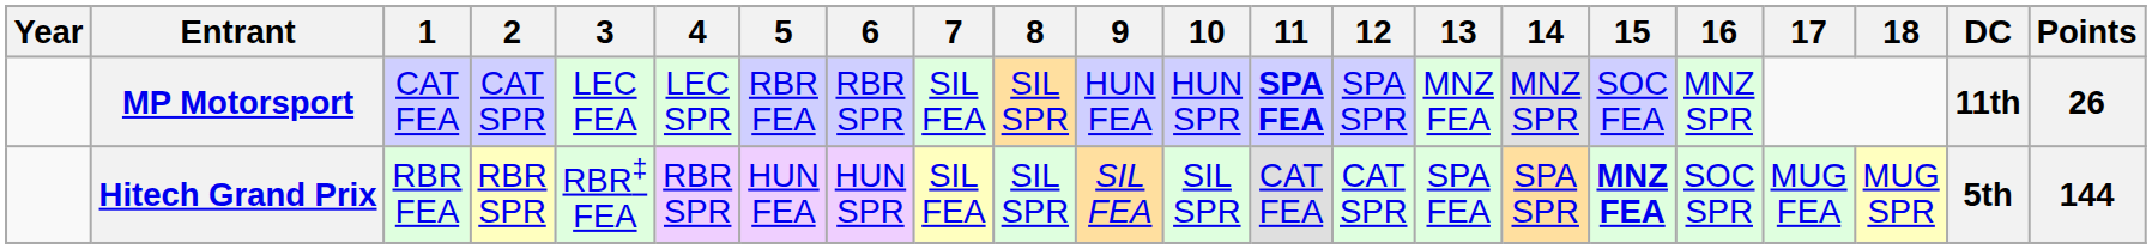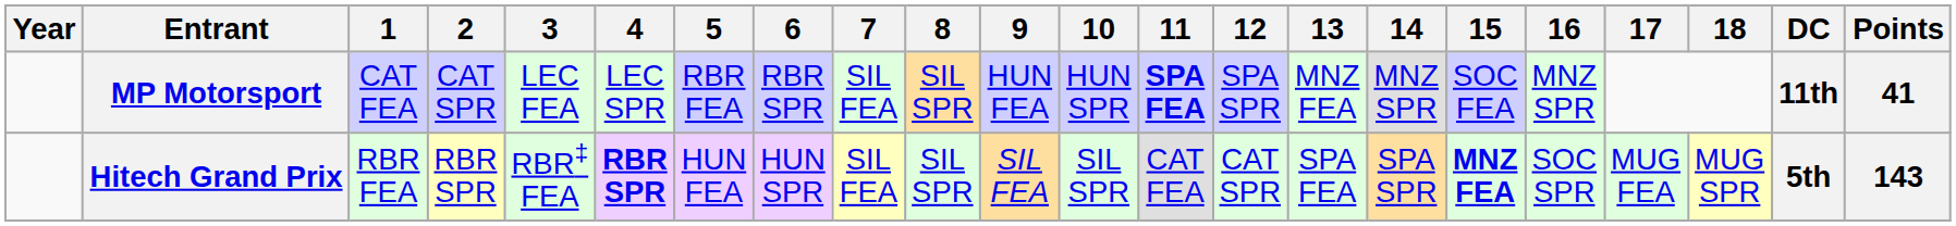 <table class="wikitable" style="text-align:center; font-size:85%">
 <tr>
 <th>Year</th>
 <th>Entrant</th>
 <th>1</th>
 <th>2</th>
 <th>3</th>
 <th>4</th>
 <th>5</th>
 <th>6</th>
 <th>7</th>
 <th>8</th>
 <th>9</th>
 <th>10</th>
 <th>11</th>
 <th>12</th>
 <th>13</th>
 <th>14</th>
 <th>15</th>
 <th>16</th>
 <th>17</th>
 <th>18</th>
 <th>DC</th>
 <th>Points</th>
 </tr>
 <tr>
 <td></td>
 <th nowrap><a href='#'>MP Motorsport</a></th>
 <td style="background:#CFCFFF;"><a href='#'>CAT<br>FEA</a><br></td>
 <td style="background:#CFCFFF;"><a href='#'>CAT<br>SPR</a><br></td>
 <td style="background:#DFFFDF;"><a href='#'>LEC<br>FEA</a><br></td>
 <td style="background:#DFFFDF;"><a href='#'>LEC<br>SPR</a><br></td>
 <td style="background:#CFCFFF;"><a href='#'>RBR<br>FEA</a><br></td>
 <td style="background:#CFCFFF;"><a href='#'>RBR<br>SPR</a><br></td>
 <td style="background:#DFFFDF;"><a href='#'>SIL<br>FEA</a><br></td>
 <td style="background:#FFDF9F;"><a href='#'>SIL<br>SPR</a><br></td>
 <td style="background:#CFCFFF;"><a href='#'>HUN<br>FEA</a><br></td>
 <td style="background:#CFCFFF;"><a href='#'>HUN<br>SPR</a><br></td>
 <td style="background:#CFCFFF;"><strong><a href='#'>SPA<br>FEA</a><br></strong></td>
 <td style="background:#CFCFFF;"><a href='#'>SPA<br>SPR</a><br></td>
 <td style="background:#DFFFDF;"><a href='#'>MNZ<br>FEA</a><br></td>
 <td style="background:#DFDFDF;"><a href='#'>MNZ<br>SPR</a><br></td>
 <td style="background:#CFCFFF;"><a href='#'>SOC<br>FEA</a><br></td>
 <td style="background:#DFFFDF;"><a href='#'>MNZ<br>SPR</a><br></td>
 <td colspan=2></td>
 <th>11th</th>
-<th>26</th>
+<th>41</th>
 </tr>
 <tr>
 <td></td>
 <th nowrap><a href='#'>Hitech Grand Prix</a></th>
 <td style="background:#DFFFDF;"><a href='#'>RBR<br>FEA</a><br></td>
 <td style="background:#FFFFBF;"><a href='#'>RBR<br>SPR</a><br></td>
 <td style="background:#DFFFDF;"><a href='#'>RBR<sup>‡</sup><br>FEA</a><br></td>
-<td style="background:#EFCFFF;"><a href='#'>RBR<br>SPR</a><br> </td>
+<td style="background:#EFCFFF;"><strong><a href='#'>RBR<br>SPR</a><br> </strong></td>
 <td style="background:#EFCFFF;"><a href='#'>HUN<br>FEA</a><br> </td>
 <td style="background:#EFCFFF;"><a href='#'>HUN<br>SPR</a><br> </td>
 <td style="background:#FFFFBF;"><a href='#'>SIL<br>FEA</a><br> </td>
 <td style="background:#DFFFDF;"><a href='#'>SIL<br>SPR</a><br> </td>
 <td style="background:#FFDF9F;"><em><a href='#'>SIL<br>FEA</a><br> </em></td>
 <td style="background:#DFFFDF;"><a href='#'>SIL<br>SPR</a><br> </td>
 <td style="background:#DFDFDF;"><a href='#'>CAT<br>FEA</a><br> </td>
 <td style="background:#DFFFDF;"><a href='#'>CAT<br>SPR</a><br> </td>
 <td style="background:#DFFFDF;"><a href='#'>SPA<br>FEA</a><br> </td>
 <td style="background:#FFDF9F;"><a href='#'>SPA<br>SPR</a><br> </td>
 <td style="background:#DFFFDF;"><strong><a href='#'>MNZ<br>FEA</a></strong><br></td>
 <td style="background:#DFFFDF;"><a href='#'>SOC<br>SPR</a><br></td>
 <td style="background:#DFFFDF;"><a href='#'>MUG<br>FEA</a><br> </td>
 <td style="background:#FFFFBF;"><a href='#'>MUG<br>SPR</a><br> </td>
 <th>5th</th>
-<th>144</th>
+<th>143</th>
 </tr>
 </table>
